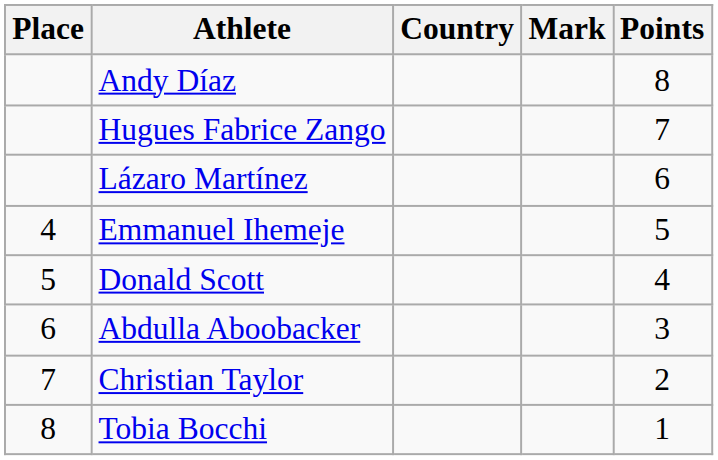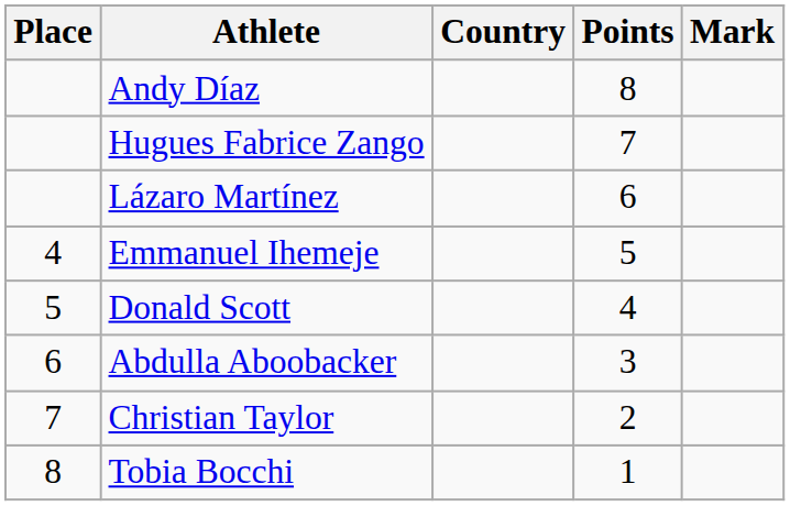 <table class="wikitable">
 <tr>
 <th>Place</th>
 <th>Athlete</th>
 <th>Country</th>
+<th>Points</th>
 <th>Mark</th>
-<th>Points</th>
 </tr>
 <tr>
 <td align=center></td>
 <td><a href='#'>Andy Díaz</a></td>
 <td></td>
+<td align=center>8</td>
 <td> </td>
-<td align=center>8</td>
 </tr>
 <tr>
 <td align=center></td>
 <td><a href='#'>Hugues Fabrice Zango</a></td>
 <td></td>
+<td align=center>7</td>
 <td> </td>
-<td align=center>7</td>
 </tr>
 <tr>
 <td align=center></td>
 <td><a href='#'>Lázaro Martínez</a></td>
 <td></td>
+<td align=center>6</td>
 <td> </td>
-<td align=center>6</td>
 </tr>
 <tr>
 <td align=center>4</td>
 <td><a href='#'>Emmanuel Ihemeje</a></td>
 <td></td>
+<td align=center>5</td>
 <td> </td>
-<td align=center>5</td>
 </tr>
 <tr>
 <td align=center>5</td>
 <td><a href='#'>Donald Scott</a></td>
 <td></td>
+<td align=center>4</td>
 <td> </td>
-<td align=center>4</td>
 </tr>
 <tr>
 <td align=center>6</td>
 <td><a href='#'>Abdulla Aboobacker</a></td>
 <td></td>
+<td align=center>3</td>
 <td> </td>
-<td align=center>3</td>
 </tr>
 <tr>
 <td align=center>7</td>
 <td><a href='#'>Christian Taylor</a></td>
 <td></td>
+<td align=center>2</td>
 <td> </td>
-<td align=center>2</td>
 </tr>
 <tr>
 <td align=center>8</td>
 <td><a href='#'>Tobia Bocchi</a></td>
 <td></td>
+<td align=center>1</td>
 <td> </td>
-<td align=center>1</td>
 </tr>
 </table>
